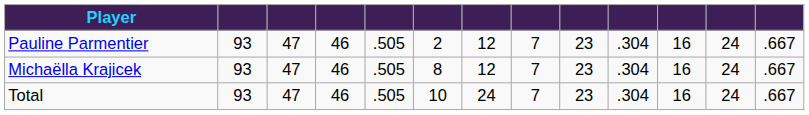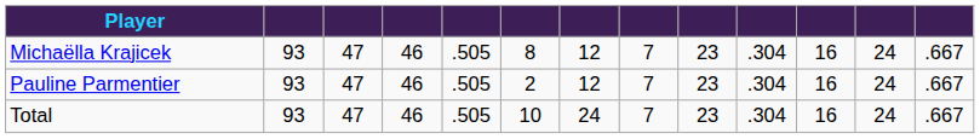 <table class="wikitable" style="text-align:center">
 <tr>
 <th style="background:#3d1e56; color:#25d0ff" width="200px">Player</th>
 <th style="background:#3d1e56; color:#25d0ff" width="40px"></th>
 <th style="background:#3d1e56; color:#25d0ff" width="40px"></th>
 <th style="background:#3d1e56; color:#25d0ff" width="40px"></th>
 <th style="background:#3d1e56; color:#25d0ff" width="40px"></th>
 <th style="background:#3d1e56; color:#25d0ff" width="40px"></th>
 <th style="background:#3d1e56; color:#25d0ff" width="40px"></th>
 <th style="background:#3d1e56; color:#25d0ff" width="40px"></th>
 <th style="background:#3d1e56; color:#25d0ff" width="40px"></th>
 <th style="background:#3d1e56; color:#25d0ff" width="40px"></th>
 <th style="background:#3d1e56; color:#25d0ff" width="40px"></th>
 <th style="background:#3d1e56; color:#25d0ff" width="40px"></th>
 <th style="background:#3d1e56; color:#25d0ff" width="40px"></th>
 </tr>
 <tr>
-<td style="text-align:left"><a href='#'>Pauline Parmentier</a></td>
+<td style="text-align:left"><a href='#'>Michaëlla Krajicek</a></td>
 <td>93</td>
 <td>47</td>
 <td>46</td>
 <td>.505</td>
-<td>2</td>
+<td>8</td>
 <td>12</td>
 <td>7</td>
 <td>23</td>
 <td>.304</td>
 <td>16</td>
 <td>24</td>
 <td>.667</td>
 </tr>
 <tr>
-<td style="text-align:left"><a href='#'>Michaëlla Krajicek</a></td>
+<td style="text-align:left"><a href='#'>Pauline Parmentier</a></td>
 <td>93</td>
 <td>47</td>
 <td>46</td>
 <td>.505</td>
-<td>8</td>
+<td>2</td>
 <td>12</td>
 <td>7</td>
 <td>23</td>
 <td>.304</td>
 <td>16</td>
 <td>24</td>
 <td>.667</td>
 </tr>
 <tr>
 <td style="text-align:left">Total</td>
 <td>93</td>
 <td>47</td>
 <td>46</td>
 <td>.505</td>
 <td>10</td>
 <td>24</td>
 <td>7</td>
 <td>23</td>
 <td>.304</td>
 <td>16</td>
 <td>24</td>
 <td>.667</td>
 </tr>
 </table>
